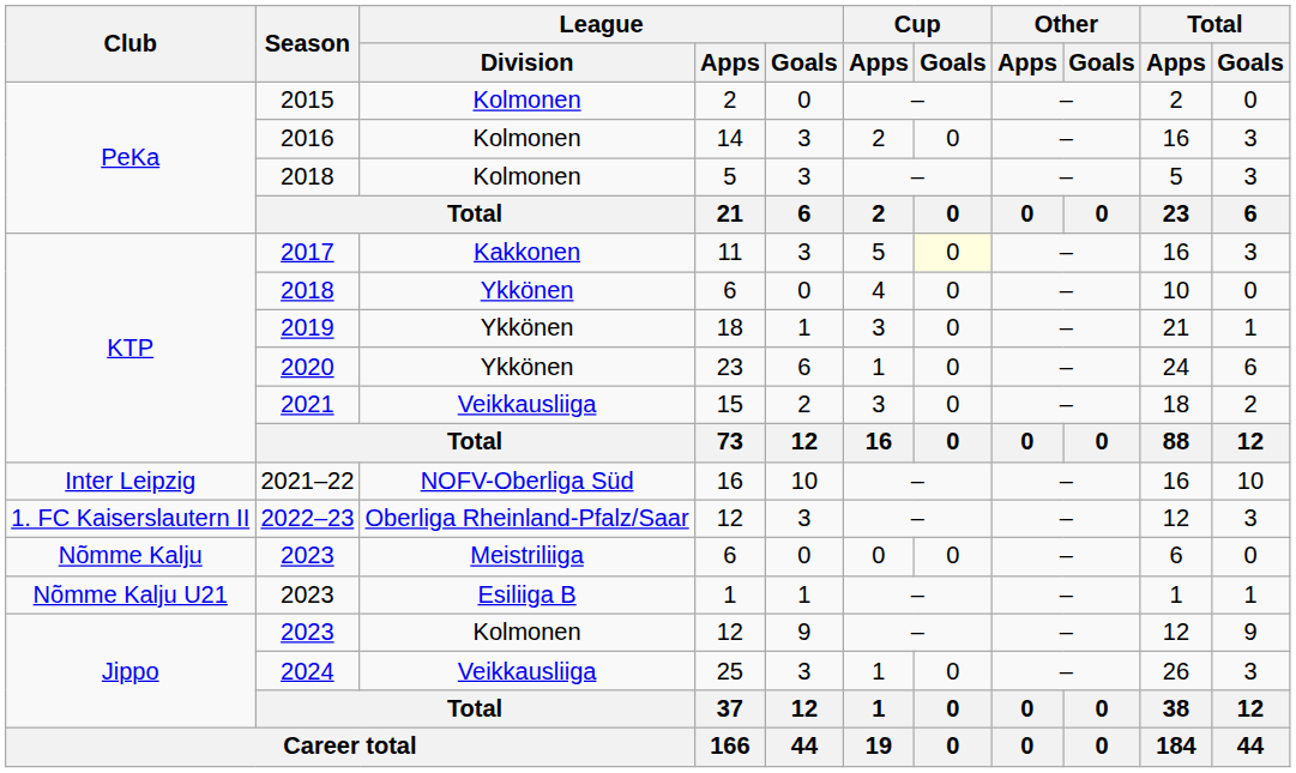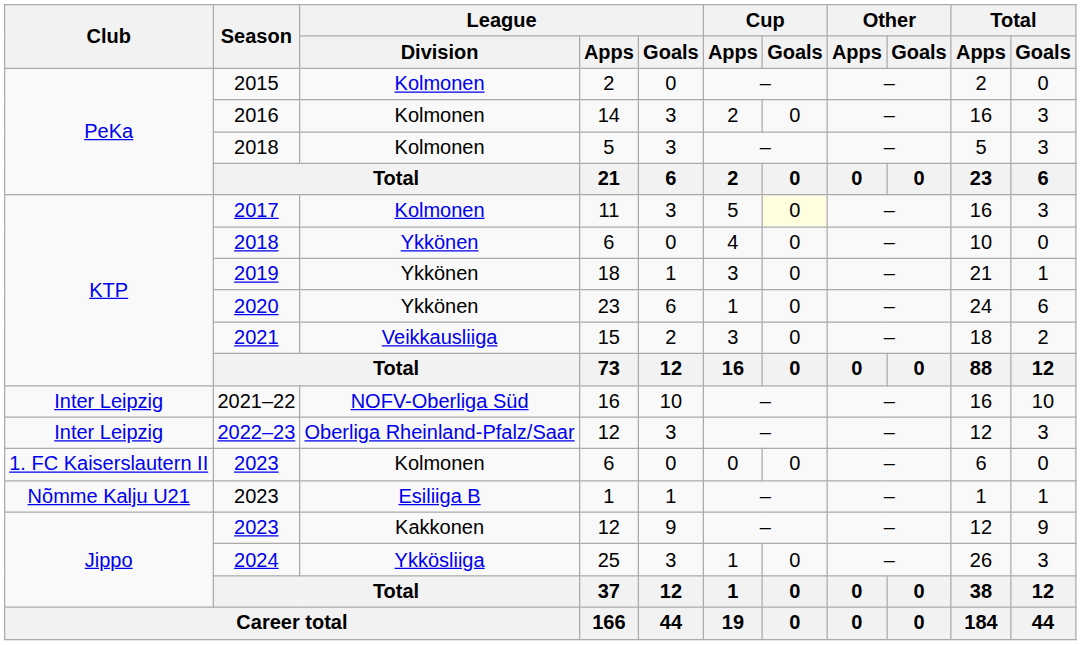 <table class="wikitable" style="text-align:center">
 <tr>
 <th rowspan="2">Club</th>
 <th rowspan="2">Season</th>
 <th colspan="3">League</th>
 <th colspan="2">Cup</th>
 <th colspan="2">Other</th>
 <th colspan="2">Total</th>
 </tr>
 <tr>
 <th>Division</th>
 <th>Apps</th>
 <th>Goals</th>
 <th>Apps</th>
 <th>Goals</th>
 <th>Apps</th>
 <th>Goals</th>
 <th>Apps</th>
 <th>Goals</th>
 </tr>
 <tr>
 <td rowspan="4"><a href='#'>PeKa</a></td>
 <td>2015</td>
 <td><a href='#'>Kolmonen</a></td>
 <td>2</td>
 <td>0</td>
 <td colspan="2">–</td>
 <td colspan="2">–</td>
 <td>2</td>
 <td>0</td>
 </tr>
 <tr>
 <td>2016</td>
 <td>Kolmonen</td>
 <td>14</td>
 <td>3</td>
 <td>2</td>
 <td>0</td>
 <td colspan="2">–</td>
 <td>16</td>
 <td>3</td>
 </tr>
 <tr>
 <td>2018</td>
 <td>Kolmonen</td>
 <td>5</td>
 <td>3</td>
 <td colspan="2">–</td>
 <td colspan="2">–</td>
 <td>5</td>
 <td>3</td>
 </tr>
 <tr>
 <th colspan="2">Total</th>
 <th>21</th>
 <th>6</th>
 <th>2</th>
 <th>0</th>
 <th>0</th>
 <th>0</th>
 <th>23</th>
 <th>6</th>
 </tr>
 <tr>
 <td rowspan="6"><a href='#'>KTP</a></td>
 <td><a href='#'>2017</a></td>
-<td><a href='#'>Kakkonen</a></td>
+<td><a href='#'>Kolmonen</a></td>
 <td>11</td>
 <td>3</td>
 <td>5</td>
 <td style="background: lightyellow;">0</td>
 <td colspan="2">–</td>
 <td>16</td>
 <td>3</td>
 </tr>
 <tr>
 <td><a href='#'>2018</a></td>
 <td><a href='#'>Ykkönen</a></td>
 <td>6</td>
 <td>0</td>
 <td>4</td>
 <td>0</td>
 <td colspan="2">–</td>
 <td>10</td>
 <td>0</td>
 </tr>
 <tr>
 <td><a href='#'>2019</a></td>
 <td>Ykkönen</td>
 <td>18</td>
 <td>1</td>
 <td>3</td>
 <td>0</td>
 <td colspan="2">–</td>
 <td>21</td>
 <td>1</td>
 </tr>
 <tr>
 <td><a href='#'>2020</a></td>
 <td>Ykkönen</td>
 <td>23</td>
 <td>6</td>
 <td>1</td>
 <td>0</td>
 <td colspan="2">–</td>
 <td>24</td>
 <td>6</td>
 </tr>
 <tr>
 <td><a href='#'>2021</a></td>
 <td><a href='#'>Veikkausliiga</a></td>
 <td>15</td>
 <td>2</td>
 <td>3</td>
 <td>0</td>
 <td colspan="2">–</td>
 <td>18</td>
 <td>2</td>
 </tr>
 <tr>
 <th colspan="2">Total</th>
 <th>73</th>
 <th>12</th>
 <th>16</th>
 <th>0</th>
 <th>0</th>
 <th>0</th>
 <th>88</th>
 <th>12</th>
 </tr>
 <tr>
 <td><a href='#'>Inter Leipzig</a></td>
 <td>2021–22</td>
 <td><a href='#'>NOFV-Oberliga Süd</a></td>
 <td>16</td>
 <td>10</td>
 <td colspan="2">–</td>
 <td colspan="2">–</td>
 <td>16</td>
 <td>10</td>
 </tr>
 <tr>
-<td><a href='#'>1. FC Kaiserslautern II</a></td>
+<td><a href='#'>Inter Leipzig</a></td>
 <td><a href='#'>2022–23</a></td>
 <td><a href='#'>Oberliga Rheinland-Pfalz/Saar</a></td>
 <td>12</td>
 <td>3</td>
 <td colspan="2">–</td>
 <td colspan="2">–</td>
 <td>12</td>
 <td>3</td>
 </tr>
 <tr>
-<td><a href='#'>Nõmme Kalju</a></td>
+<td><a href='#'>1. FC Kaiserslautern II</a></td>
 <td><a href='#'>2023</a></td>
-<td><a href='#'>Meistriliiga</a></td>
+<td>Kolmonen</td>
 <td>6</td>
 <td>0</td>
 <td>0</td>
 <td>0</td>
 <td colspan="2">–</td>
 <td>6</td>
 <td>0</td>
 </tr>
 <tr>
 <td><a href='#'>Nõmme Kalju U21</a></td>
 <td>2023</td>
 <td><a href='#'>Esiliiga B</a></td>
 <td>1</td>
 <td>1</td>
 <td colspan="2">–</td>
 <td colspan="2">–</td>
 <td>1</td>
 <td>1</td>
 </tr>
 <tr>
 <td rowspan="3"><a href='#'>Jippo</a></td>
 <td><a href='#'>2023</a></td>
-<td>Kolmonen</td>
+<td>Kakkonen</td>
 <td>12</td>
 <td>9</td>
 <td colspan="2">–</td>
 <td colspan="2">–</td>
 <td>12</td>
 <td>9</td>
 </tr>
 <tr>
 <td><a href='#'>2024</a></td>
-<td><a href='#'>Veikkausliiga</a></td>
+<td><a href='#'>Ykkösliiga</a></td>
 <td>25</td>
 <td>3</td>
 <td>1</td>
 <td>0</td>
 <td colspan="2">–</td>
 <td>26</td>
 <td>3</td>
 </tr>
 <tr>
 <th colspan="2">Total</th>
 <th>37</th>
 <th>12</th>
 <th>1</th>
 <th>0</th>
 <th>0</th>
 <th>0</th>
 <th>38</th>
 <th>12</th>
 </tr>
 <tr>
 <th colspan="3">Career total</th>
 <th>166</th>
 <th>44</th>
 <th>19</th>
 <th>0</th>
 <th>0</th>
 <th>0</th>
 <th>184</th>
 <th>44</th>
 </tr>
 </table>
